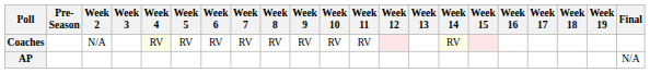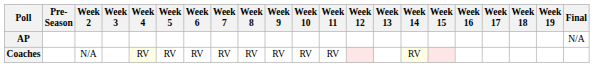 <table class="wikitable" style="white-space:nowrap;font-size:90%">
 <tr>
 <th>Poll</th>
 <th>Pre-<br>Season</th>
 <th>Week<br>2</th>
 <th>Week<br>3</th>
 <th>Week<br>4</th>
 <th>Week<br>5</th>
 <th>Week<br>6</th>
 <th>Week<br>7</th>
 <th>Week<br>8</th>
 <th>Week<br>9</th>
 <th>Week<br>10</th>
 <th>Week<br>11</th>
 <th>Week<br>12</th>
 <th>Week<br>13</th>
 <th>Week<br>14</th>
 <th>Week<br>15</th>
 <th>Week<br>16</th>
 <th>Week<br>17</th>
 <th>Week<br>18</th>
 <th>Week<br>19</th>
 <th>Final</th>
 </tr>
 <tr style="text-align:center;">
+<th>AP</th>
+<td style="background:#FFF;"></td>
+<td style="background:#FFF;"></td>
+<td style="background:#FFF;"></td>
+<td style="background:#FFF;"></td>
+<td style="background:#FFF;"></td>
+<td style="background:#FFF;"></td>
+<td style="background:#FFF;"></td>
+<td style="background:#FFF;"></td>
+<td style="background:#FFF;"></td>
+<td style="background:#FFF;"></td>
+<td style="background:#FFF;"></td>
+<td style="background:#FFF;"></td>
+<td style="background:#FFF;"></td>
+<td style="background:#FFF;"></td>
+<td style="background:#FFF;"></td>
+<td style="background:#FFF;"></td>
+<td style="background:#FFF;"></td>
+<td style="background:#FFF;"></td>
+<td style="background:#FFF;"></td>
+<td style="background:#FFF;">N/A</td>
+</tr>
+<tr style="text-align:center;">
 <th>Coaches</th>
 <td style="background:#FFF;"></td>
 <td style="background:#FFF;">N/A</td>
 <td style="background:#FFF;"></td>
 <td style="background:#FFFFE6;">RV</td>
 <td style="background:#FFF;">RV</td>
 <td style="background:#FFF;">RV</td>
 <td style="background:#FFF;">RV</td>
 <td style="background:#FFF;">RV</td>
 <td style="background:#FFF;">RV</td>
 <td style="background:#FFF;">RV</td>
 <td style="background:#FFF;">RV</td>
 <td style="background:#FFE6E6;"></td>
 <td style="background:#FFF;"></td>
 <td style="background:#FFFFE6;">RV</td>
 <td style="background:#FFE6E6;"></td>
 <td style="background:#FFF;"></td>
 <td style="background:#FFF;"></td>
 <td style="background:#FFF;"></td>
 <td style="background:#FFF;"></td>
 <td style="background:#FFF;"></td>
 </tr>
-<tr style="text-align:center;">
-<th>AP</th>
-<td style="background:#FFF;"></td>
-<td style="background:#FFF;"></td>
-<td style="background:#FFF;"></td>
-<td style="background:#FFF;"></td>
-<td style="background:#FFF;"></td>
-<td style="background:#FFF;"></td>
-<td style="background:#FFF;"></td>
-<td style="background:#FFF;"></td>
-<td style="background:#FFF;"></td>
-<td style="background:#FFF;"></td>
-<td style="background:#FFF;"></td>
-<td style="background:#FFF;"></td>
-<td style="background:#FFF;"></td>
-<td style="background:#FFF;"></td>
-<td style="background:#FFF;"></td>
-<td style="background:#FFF;"></td>
-<td style="background:#FFF;"></td>
-<td style="background:#FFF;"></td>
-<td style="background:#FFF;"></td>
-<td style="background:#FFF;">N/A</td>
-</tr>
 </table>
